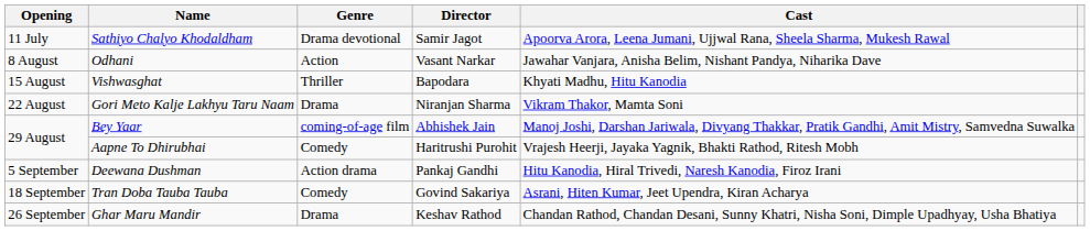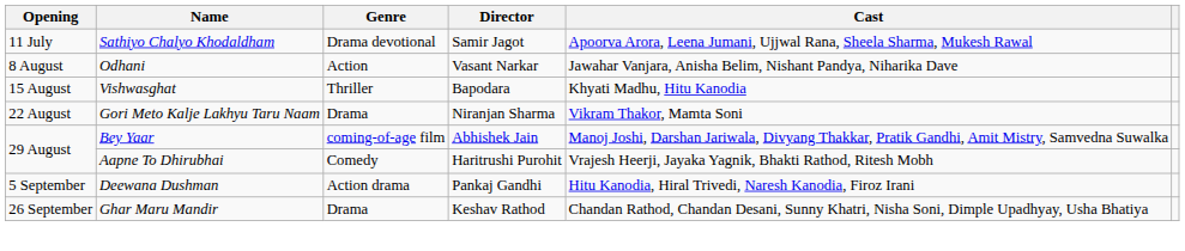 <table class="wikitable sortable">
 <tr>
 <th>Opening</th>
 <th>Name</th>
 <th>Genre</th>
 <th>Director</th>
 <th>Cast</th>
 <th></th>
 </tr>
 <tr>
 <td>11 July</td>
 <td><em><a href='#'>Sathiyo Chalyo Khodaldham</a></em></td>
 <td>Drama devotional</td>
 <td>Samir Jagot</td>
 <td><a href='#'>Apoorva Arora</a>, <a href='#'>Leena Jumani</a>, Ujjwal Rana, <a href='#'>Sheela Sharma</a>, <a href='#'>Mukesh Rawal</a></td>
 <td></td>
 </tr>
 <tr>
 <td>8 August</td>
 <td><em>Odhani</em></td>
 <td>Action</td>
 <td>Vasant Narkar</td>
 <td>Jawahar Vanjara, Anisha Belim, Nishant Pandya, Niharika Dave</td>
 <td></td>
 </tr>
 <tr>
 <td>15 August</td>
 <td><em>Vishwasghat</em></td>
 <td>Thriller</td>
 <td>Bapodara</td>
 <td>Khyati Madhu, <a href='#'>Hitu Kanodia</a></td>
 <td></td>
 </tr>
 <tr>
 <td>22 August</td>
 <td><em>Gori Meto Kalje Lakhyu Taru Naam</em></td>
 <td>Drama</td>
 <td>Niranjan Sharma</td>
 <td><a href='#'>Vikram Thakor</a>, Mamta Soni</td>
 <td></td>
 </tr>
 <tr>
 <td rowspan="2">29 August</td>
 <td><em><a href='#'>Bey Yaar</a></em></td>
 <td><a href='#'>coming-of-age</a> film</td>
 <td><a href='#'>Abhishek Jain</a></td>
 <td><a href='#'>Manoj Joshi</a>, <a href='#'>Darshan Jariwala</a>, <a href='#'>Divyang Thakkar</a>, <a href='#'>Pratik Gandhi</a>, <a href='#'>Amit Mistry</a>, Samvedna Suwalka</td>
 <td></td>
 </tr>
 <tr>
 <td><em>Aapne To Dhirubhai</em></td>
 <td>Comedy</td>
 <td>Haritrushi Purohit</td>
 <td>Vrajesh Heerji, Jayaka Yagnik, Bhakti Rathod, Ritesh Mobh</td>
 <td></td>
 </tr>
 <tr>
 <td>5 September</td>
 <td><em>Deewana Dushman</em></td>
 <td>Action drama</td>
 <td>Pankaj Gandhi</td>
 <td><a href='#'>Hitu Kanodia</a>, Hiral Trivedi, <a href='#'>Naresh Kanodia</a>, Firoz Irani</td>
 <td></td>
 </tr>
 <tr>
-<td>18 September</td>
-<td><em>Tran Doba Tauba Tauba</em></td>
-<td>Comedy</td>
-<td>Govind Sakariya</td>
-<td><a href='#'>Asrani</a>, <a href='#'>Hiten Kumar</a>, Jeet Upendra, Kiran Acharya</td>
-<td></td>
-</tr>
-<tr>
 <td>26 September</td>
 <td><em>Ghar Maru Mandir</em></td>
 <td>Drama</td>
 <td>Keshav Rathod</td>
 <td>Chandan Rathod<em>,</em> Chandan Desani, Sunny Khatri, Nisha Soni, Dimple Upadhyay, Usha Bhatiya</td>
 <td></td>
 </tr>
 </table>
